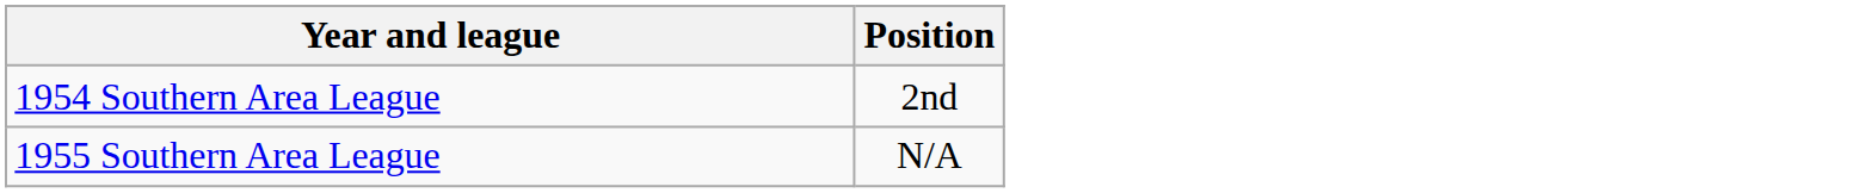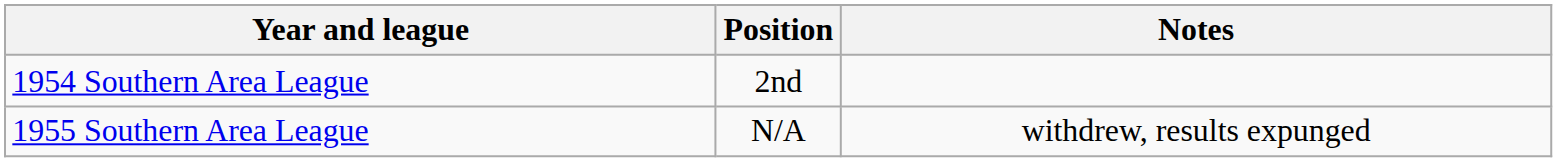 <table class="wikitable">
 <tr>
 <th width=350>Year and league</th>
 <th width=50>Position</th>
+<th width=350>Notes</th>
 </tr>
 <tr align=center>
 <td align="left"><a href='#'>1954 Southern Area League</a></td>
 <td>2nd</td>
+<td></td>
 </tr>
 <tr align=center>
 <td align="left"><a href='#'>1955 Southern Area League</a></td>
 <td>N/A</td>
+<td>withdrew, results expunged</td>
 </tr>
 </table>
